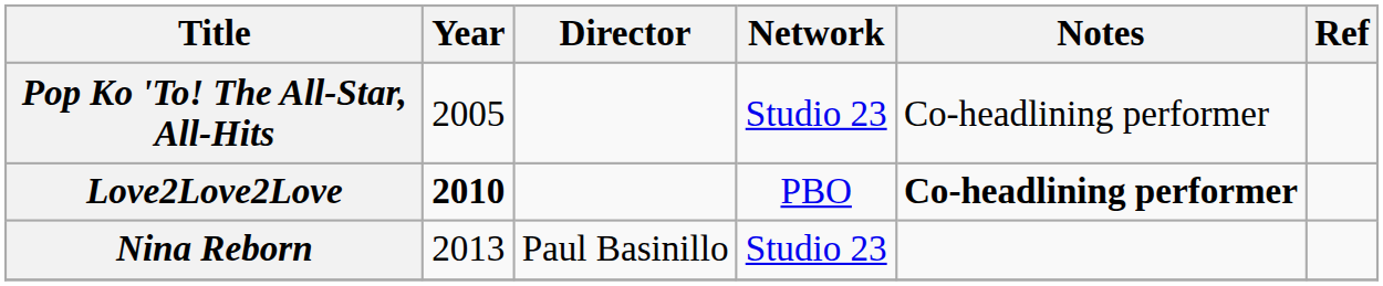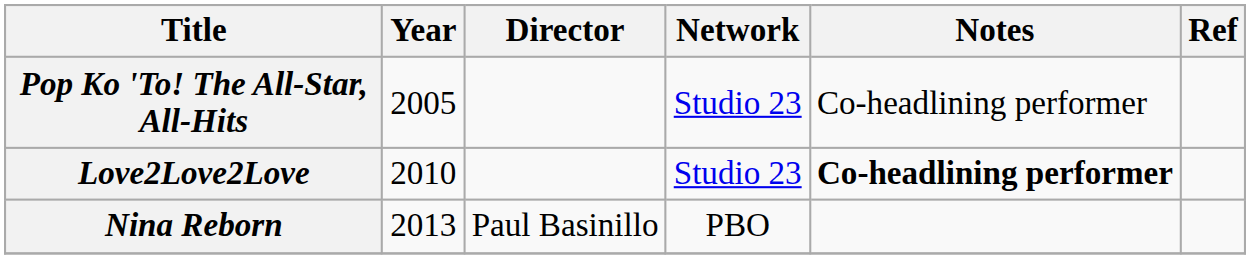 <table class="wikitable sortable plainrowheaders">
 <tr>
 <th width="175">Title</th>
 <th>Year</th>
 <th>Director</th>
 <th class="unsortable">Network</th>
 <th class="unsortable">Notes</th>
 <th class="unsortable">Ref</th>
 </tr>
 <tr>
 <th scope="row"><em>Pop Ko 'To! The All-Star, All-Hits</em></th>
 <td>2005</td>
 <td align="center"></td>
 <td align="center"><a href='#'>Studio 23</a></td>
 <td>Co-headlining performer</td>
 <td align="center"></td>
 </tr>
 <tr>
 <th scope="row"><em>Love2Love2Love</em></th>
-<td><strong>2010</strong></td>
+<td>2010</td>
 <td align="center"></td>
-<td align="center"><a href='#'>PBO</a></td>
+<td align="center"><a href='#'>Studio 23</a></td>
 <td><strong>Co-headlining performer</strong></td>
 <td align="center"></td>
 </tr>
 <tr>
 <th scope="row"><em>Nina Reborn</em></th>
 <td>2013</td>
 <td align="center">Paul Basinillo</td>
-<td align="center"><a href='#'>Studio 23</a></td>
+<td align="center">PBO</td>
 <td></td>
 <td align="center"></td>
 </tr>
 <tr>
 </tr>
 </table>
